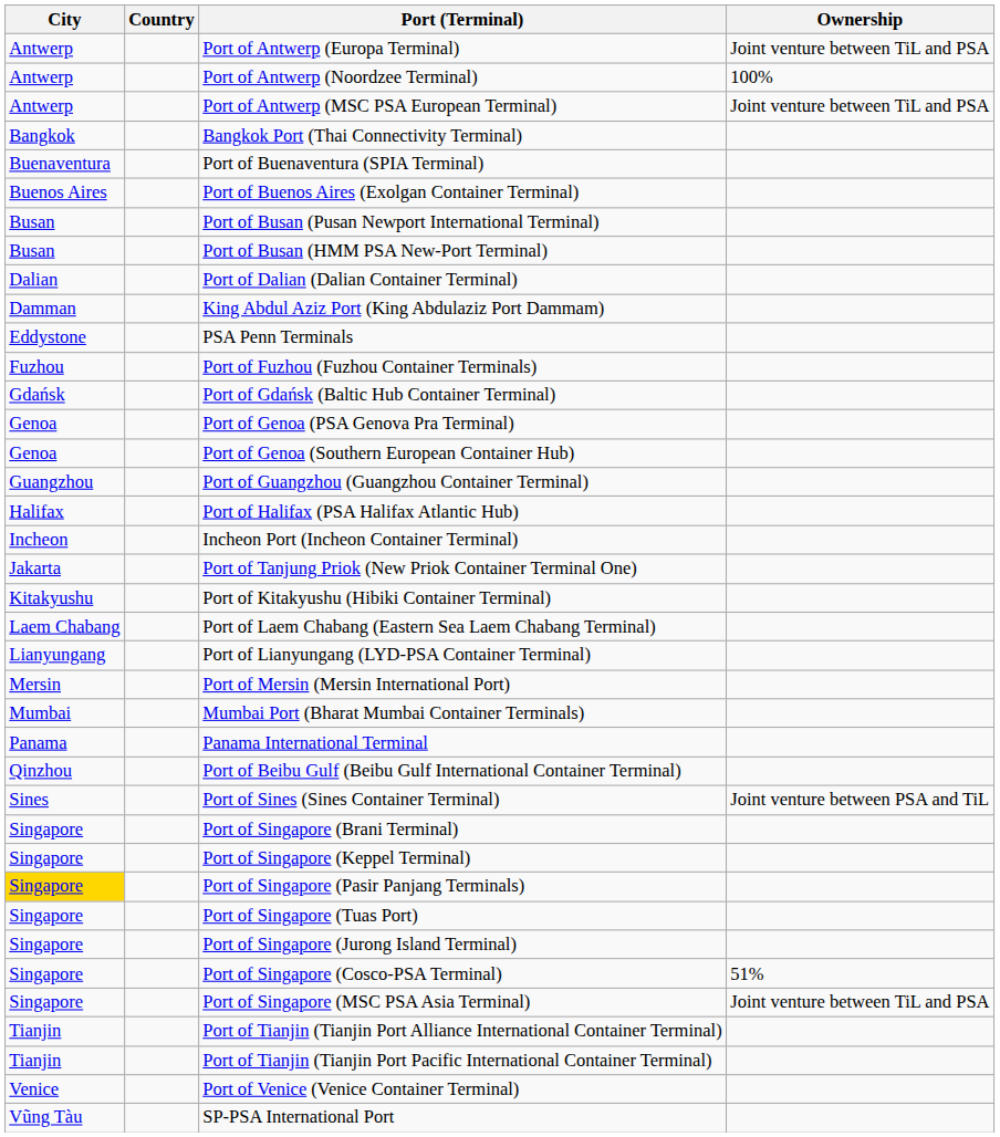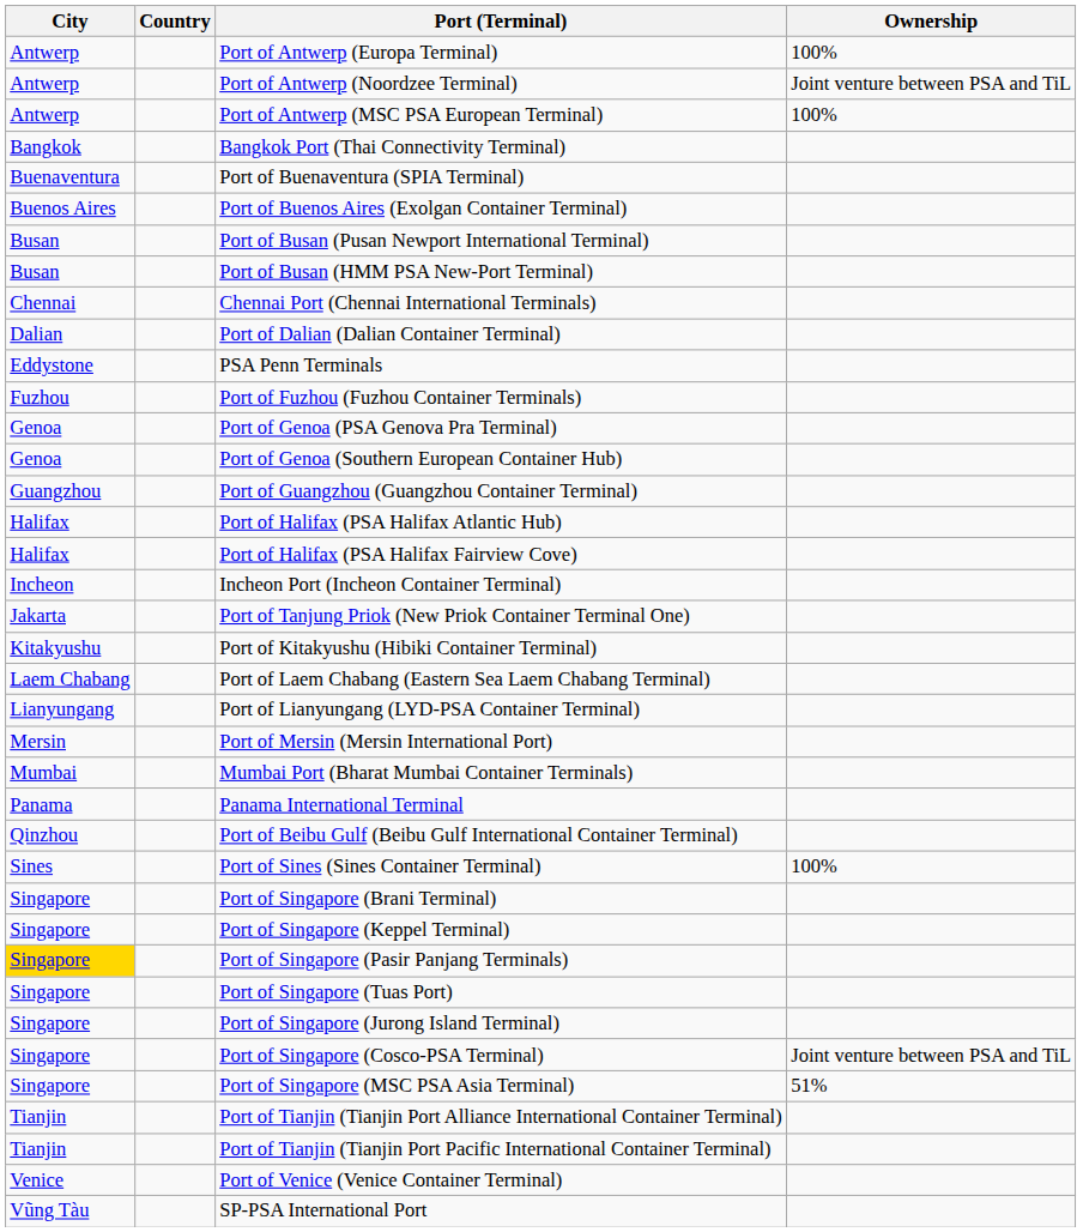 <table class="wikitable sortable">
 <tr>
 <th>City</th>
 <th>Country</th>
 <th>Port (Terminal)</th>
 <th>Ownership</th>
 </tr>
 <tr>
 <td><a href='#'>Antwerp</a></td>
 <td></td>
 <td><a href='#'>Port of Antwerp</a> (Europa Terminal)</td>
-<td>Joint venture between TiL and PSA</td>
+<td>100%</td>
 </tr>
 <tr>
 <td><a href='#'>Antwerp</a></td>
 <td></td>
 <td><a href='#'>Port of Antwerp</a> (Noordzee Terminal)</td>
-<td>100%</td>
+<td>Joint venture between PSA and TiL</td>
 </tr>
 <tr>
 <td><a href='#'>Antwerp</a></td>
 <td></td>
 <td><a href='#'>Port of Antwerp</a> (MSC PSA European Terminal)</td>
-<td>Joint venture between TiL and PSA</td>
+<td>100%</td>
 </tr>
 <tr>
 <td><a href='#'>Bangkok</a></td>
 <td></td>
 <td><a href='#'>Bangkok Port</a> (Thai Connectivity Terminal)</td>
 <td></td>
 </tr>
 <tr>
 <td><a href='#'>Buenaventura</a></td>
 <td></td>
 <td>Port of Buenaventura (SPIA Terminal)</td>
 <td></td>
 </tr>
 <tr>
 <td><a href='#'>Buenos Aires</a></td>
 <td></td>
 <td><a href='#'>Port of Buenos Aires</a> (Exolgan Container Terminal)</td>
 <td></td>
 </tr>
 <tr>
 <td><a href='#'>Busan</a></td>
 <td></td>
 <td><a href='#'>Port of Busan</a> (Pusan Newport International Terminal)</td>
 <td></td>
 </tr>
 <tr>
 <td><a href='#'>Busan</a></td>
 <td></td>
 <td><a href='#'>Port of Busan</a> (HMM PSA New-Port Terminal)</td>
 <td></td>
 </tr>
 <tr>
+<td><a href='#'>Chennai</a></td>
+<td></td>
+<td><a href='#'>Chennai Port</a> (Chennai International Terminals)</td>
+<td></td>
+</tr>
+<tr>
 <td><a href='#'>Dalian</a></td>
 <td></td>
 <td><a href='#'>Port of Dalian</a> (Dalian Container Terminal)</td>
-<td></td>
-</tr>
-<tr>
-<td><a href='#'>Damman</a></td>
-<td></td>
-<td><a href='#'>King Abdul Aziz Port</a> (King Abdulaziz Port Dammam)</td>
 <td></td>
 </tr>
 <tr>
 <td><a href='#'>Eddystone</a></td>
 <td></td>
 <td>PSA Penn Terminals</td>
 <td></td>
 </tr>
 <tr>
 <td><a href='#'>Fuzhou</a></td>
 <td></td>
 <td><a href='#'>Port of Fuzhou</a> (Fuzhou Container Terminals)</td>
-<td></td>
-</tr>
-<tr>
-<td><a href='#'>Gdańsk</a></td>
-<td></td>
-<td><a href='#'>Port of Gdańsk</a> (Baltic Hub Container Terminal)</td>
 <td></td>
 </tr>
 <tr>
 <td><a href='#'>Genoa</a></td>
 <td></td>
 <td><a href='#'>Port of Genoa</a> (PSA Genova Pra Terminal)</td>
 <td></td>
 </tr>
 <tr>
 <td><a href='#'>Genoa</a></td>
 <td></td>
 <td><a href='#'>Port of Genoa</a> (Southern European Container Hub)</td>
 <td></td>
 </tr>
 <tr>
 <td><a href='#'>Guangzhou</a></td>
 <td></td>
 <td><a href='#'>Port of Guangzhou</a> (Guangzhou Container Terminal)</td>
 <td></td>
 </tr>
 <tr>
 <td><a href='#'>Halifax</a></td>
 <td></td>
 <td><a href='#'>Port of Halifax</a> (PSA Halifax Atlantic Hub)</td>
+<td></td>
+</tr>
+<tr>
+<td><a href='#'>Halifax</a></td>
+<td></td>
+<td><a href='#'>Port of Halifax</a> (PSA Halifax Fairview Cove)</td>
 <td></td>
 </tr>
 <tr>
 <td><a href='#'>Incheon</a></td>
 <td></td>
 <td>Incheon Port (Incheon Container Terminal)</td>
 <td></td>
 </tr>
 <tr>
 <td><a href='#'>Jakarta</a></td>
 <td></td>
 <td><a href='#'>Port of Tanjung Priok</a> (New Priok Container Terminal One)</td>
 <td></td>
 </tr>
 <tr>
 <td><a href='#'>Kitakyushu</a></td>
 <td></td>
 <td>Port of Kitakyushu (Hibiki Container Terminal)</td>
 <td></td>
 </tr>
 <tr>
 <td><a href='#'>Laem Chabang</a></td>
 <td></td>
 <td>Port of Laem Chabang (Eastern Sea Laem Chabang Terminal)</td>
 <td></td>
 </tr>
 <tr>
 <td><a href='#'>Lianyungang</a></td>
 <td></td>
 <td>Port of Lianyungang (LYD-PSA Container Terminal)</td>
 <td></td>
 </tr>
 <tr>
 <td><a href='#'>Mersin</a></td>
 <td></td>
 <td><a href='#'>Port of Mersin</a> (Mersin International Port)</td>
 <td></td>
 </tr>
 <tr>
 <td><a href='#'>Mumbai</a></td>
 <td></td>
 <td><a href='#'>Mumbai Port</a> (Bharat Mumbai Container Terminals)</td>
 <td></td>
 </tr>
 <tr>
 <td><a href='#'>Panama</a></td>
 <td></td>
 <td><a href='#'>Panama International Terminal</a></td>
 <td></td>
 </tr>
 <tr>
 <td><a href='#'>Qinzhou</a></td>
 <td></td>
 <td><a href='#'>Port of Beibu Gulf</a> (Beibu Gulf International Container Terminal)</td>
 <td></td>
 </tr>
 <tr>
 <td><a href='#'>Sines</a></td>
 <td></td>
 <td><a href='#'>Port of Sines</a> (Sines Container Terminal)</td>
-<td>Joint venture between PSA and TiL</td>
+<td>100%</td>
 </tr>
 <tr>
 <td><a href='#'>Singapore</a></td>
 <td></td>
 <td><a href='#'>Port of Singapore</a> (Brani Terminal)</td>
 <td></td>
 </tr>
 <tr>
 <td><a href='#'>Singapore</a></td>
 <td></td>
 <td><a href='#'>Port of Singapore</a> (Keppel Terminal)</td>
 <td></td>
 </tr>
 <tr>
 <td style="background: gold;"><a href='#'>Singapore</a></td>
 <td></td>
 <td><a href='#'>Port of Singapore</a> (Pasir Panjang Terminals)</td>
 <td></td>
 </tr>
 <tr>
 <td><a href='#'>Singapore</a></td>
 <td></td>
 <td><a href='#'>Port of Singapore</a> (Tuas Port)</td>
 <td></td>
 </tr>
 <tr>
 <td><a href='#'>Singapore</a></td>
 <td></td>
 <td><a href='#'>Port of Singapore</a> (Jurong Island Terminal)</td>
 <td></td>
 </tr>
 <tr>
 <td><a href='#'>Singapore</a></td>
 <td></td>
 <td><a href='#'>Port of Singapore</a> (Cosco-PSA Terminal)</td>
-<td>51%</td>
+<td>Joint venture between PSA and TiL</td>
 </tr>
 <tr>
 <td><a href='#'>Singapore</a></td>
 <td></td>
 <td><a href='#'>Port of Singapore</a> (MSC PSA Asia Terminal)</td>
-<td>Joint venture between TiL and PSA</td>
+<td>51%</td>
 </tr>
 <tr>
 <td><a href='#'>Tianjin</a></td>
 <td></td>
 <td><a href='#'>Port of Tianjin</a> (Tianjin Port Alliance International Container Terminal)</td>
 <td></td>
 </tr>
 <tr>
 <td><a href='#'>Tianjin</a></td>
 <td></td>
 <td><a href='#'>Port of Tianjin</a> (Tianjin Port Pacific International Container Terminal)</td>
 <td></td>
 </tr>
 <tr>
 <td><a href='#'>Venice</a></td>
 <td></td>
 <td><a href='#'>Port of Venice</a> (Venice Container Terminal)</td>
 <td></td>
 </tr>
 <tr>
 <td><a href='#'>Vũng Tàu</a></td>
 <td></td>
 <td>SP-PSA International Port</td>
 <td></td>
 </tr>
 </table>
